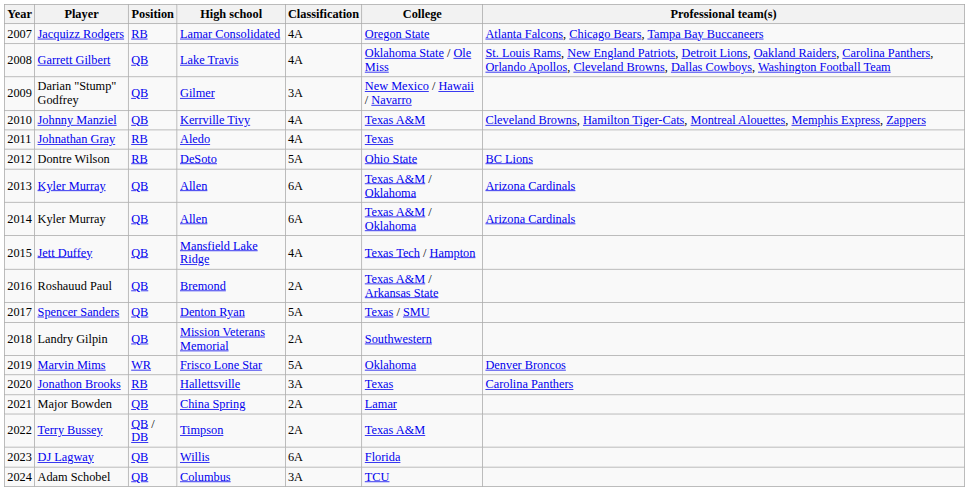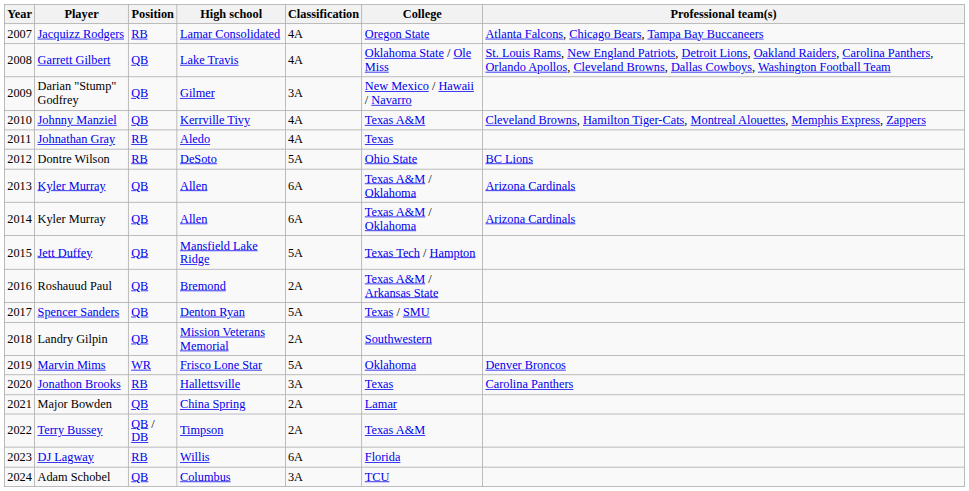 <table class="wikitable">
 <tr>
 <th>Year</th>
 <th>Player</th>
 <th>Position</th>
 <th>High school</th>
 <th>Classification</th>
 <th>College</th>
 <th>Professional team(s)</th>
 </tr>
 <tr>
 <td>2007</td>
 <td><a href='#'>Jacquizz Rodgers</a></td>
 <td><a href='#'>RB</a></td>
 <td><a href='#'>Lamar Consolidated</a></td>
 <td>4A</td>
 <td><a href='#'>Oregon State</a></td>
 <td><a href='#'>Atlanta Falcons</a>, <a href='#'>Chicago Bears</a>, <a href='#'>Tampa Bay Buccaneers</a></td>
 </tr>
 <tr>
 <td>2008</td>
 <td><a href='#'>Garrett Gilbert</a></td>
 <td><a href='#'>QB</a></td>
 <td><a href='#'>Lake Travis</a></td>
 <td>4A</td>
 <td><a href='#'>Oklahoma State</a> / <a href='#'>Ole Miss</a></td>
 <td><a href='#'>St. Louis Rams</a>, <a href='#'>New England Patriots</a>, <a href='#'>Detroit Lions</a>, <a href='#'>Oakland Raiders</a>, <a href='#'>Carolina Panthers</a>, <a href='#'>Orlando Apollos</a>, <a href='#'>Cleveland Browns</a>, <a href='#'>Dallas Cowboys</a>, <a href='#'>Washington Football Team</a></td>
 </tr>
 <tr>
 <td>2009</td>
 <td>Darian "Stump" Godfrey</td>
 <td><a href='#'>QB</a></td>
 <td><a href='#'>Gilmer</a></td>
 <td>3A</td>
 <td><a href='#'>New Mexico</a> / <a href='#'>Hawaii</a> / <a href='#'>Navarro</a></td>
 <td></td>
 </tr>
 <tr>
 <td>2010</td>
 <td><a href='#'>Johnny Manziel</a></td>
 <td><a href='#'>QB</a></td>
 <td><a href='#'>Kerrville Tivy</a></td>
 <td>4A</td>
 <td><a href='#'>Texas A&M</a></td>
 <td><a href='#'>Cleveland Browns</a>, <a href='#'>Hamilton Tiger-Cats</a>, <a href='#'>Montreal Alouettes</a>, <a href='#'>Memphis Express</a>, <a href='#'>Zappers</a></td>
 </tr>
 <tr>
 <td>2011</td>
 <td><a href='#'>Johnathan Gray</a></td>
 <td><a href='#'>RB</a></td>
 <td><a href='#'>Aledo</a></td>
 <td>4A</td>
 <td><a href='#'>Texas</a></td>
 <td></td>
 </tr>
 <tr>
 <td>2012</td>
 <td>Dontre Wilson</td>
 <td><a href='#'>RB</a></td>
 <td><a href='#'>DeSoto</a></td>
 <td>5A</td>
 <td><a href='#'>Ohio State</a></td>
 <td><a href='#'>BC Lions</a></td>
 </tr>
 <tr>
 <td>2013</td>
 <td><a href='#'>Kyler Murray</a></td>
 <td><a href='#'>QB</a></td>
 <td><a href='#'>Allen</a></td>
 <td>6A</td>
 <td><a href='#'>Texas A&M</a> / <a href='#'>Oklahoma</a></td>
 <td><a href='#'>Arizona Cardinals</a></td>
 </tr>
 <tr>
 <td>2014</td>
 <td>Kyler Murray</td>
 <td><a href='#'>QB</a></td>
 <td><a href='#'>Allen</a></td>
 <td>6A</td>
 <td><a href='#'>Texas A&M</a> / <a href='#'>Oklahoma</a></td>
 <td><a href='#'>Arizona Cardinals</a></td>
 </tr>
 <tr>
 <td>2015</td>
 <td><a href='#'>Jett Duffey</a></td>
 <td><a href='#'>QB</a></td>
 <td><a href='#'>Mansfield Lake Ridge</a></td>
-<td>4A</td>
+<td>5A</td>
 <td><a href='#'>Texas Tech</a> / <a href='#'>Hampton</a></td>
 <td></td>
 </tr>
 <tr>
 <td>2016</td>
 <td>Roshauud Paul</td>
 <td><a href='#'>QB</a></td>
 <td><a href='#'>Bremond</a></td>
 <td>2A</td>
 <td><a href='#'>Texas A&M</a> / <a href='#'>Arkansas State</a></td>
 <td></td>
 </tr>
 <tr>
 <td>2017</td>
 <td><a href='#'>Spencer Sanders</a></td>
 <td><a href='#'>QB</a></td>
 <td><a href='#'>Denton Ryan</a></td>
 <td>5A</td>
 <td><a href='#'>Texas</a> / <a href='#'>SMU</a></td>
 <td></td>
 </tr>
 <tr>
 <td>2018</td>
 <td>Landry Gilpin</td>
 <td><a href='#'>QB</a></td>
 <td><a href='#'>Mission Veterans Memorial</a></td>
 <td>2A</td>
 <td><a href='#'>Southwestern</a></td>
 <td></td>
 </tr>
 <tr>
 <td>2019</td>
 <td><a href='#'>Marvin Mims</a></td>
 <td><a href='#'>WR</a></td>
 <td><a href='#'>Frisco Lone Star</a></td>
 <td>5A</td>
 <td><a href='#'>Oklahoma</a></td>
 <td><a href='#'>Denver Broncos</a></td>
 </tr>
 <tr>
 <td>2020</td>
 <td><a href='#'>Jonathon Brooks</a></td>
 <td><a href='#'>RB</a></td>
 <td><a href='#'>Hallettsville</a></td>
 <td>3A</td>
 <td><a href='#'>Texas</a></td>
 <td><a href='#'>Carolina Panthers</a></td>
 </tr>
 <tr>
 <td>2021</td>
 <td>Major Bowden</td>
 <td><a href='#'>QB</a></td>
 <td><a href='#'>China Spring</a></td>
 <td>2A</td>
 <td><a href='#'>Lamar</a></td>
 <td></td>
 </tr>
 <tr>
 <td>2022</td>
 <td><a href='#'>Terry Bussey</a></td>
 <td><a href='#'>QB</a> / <a href='#'>DB</a></td>
 <td><a href='#'>Timpson</a></td>
 <td>2A</td>
 <td><a href='#'>Texas A&M</a></td>
 <td></td>
 </tr>
 <tr>
 <td>2023</td>
 <td><a href='#'>DJ Lagway</a></td>
-<td><a href='#'>QB</a></td>
+<td><a href='#'>RB</a></td>
 <td><a href='#'>Willis</a></td>
 <td>6A</td>
 <td><a href='#'>Florida</a></td>
 <td></td>
 </tr>
 <tr>
 <td>2024</td>
 <td>Adam Schobel</td>
 <td><a href='#'>QB</a></td>
 <td><a href='#'>Columbus</a></td>
 <td>3A</td>
 <td><a href='#'>TCU</a></td>
 <td></td>
 </tr>
 </table>
